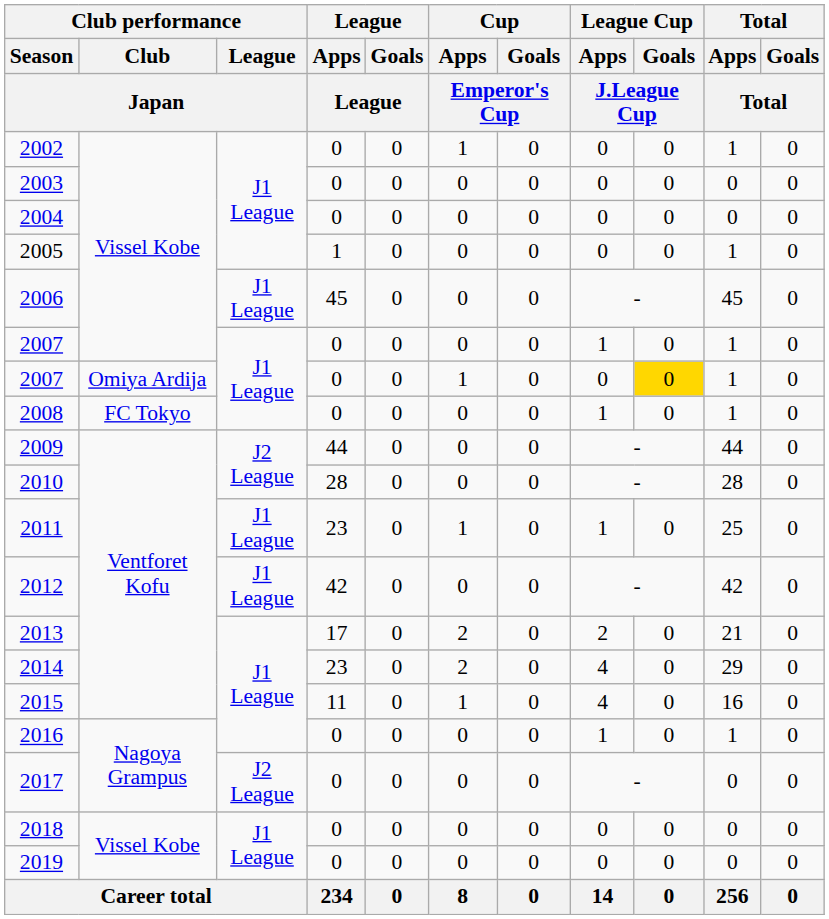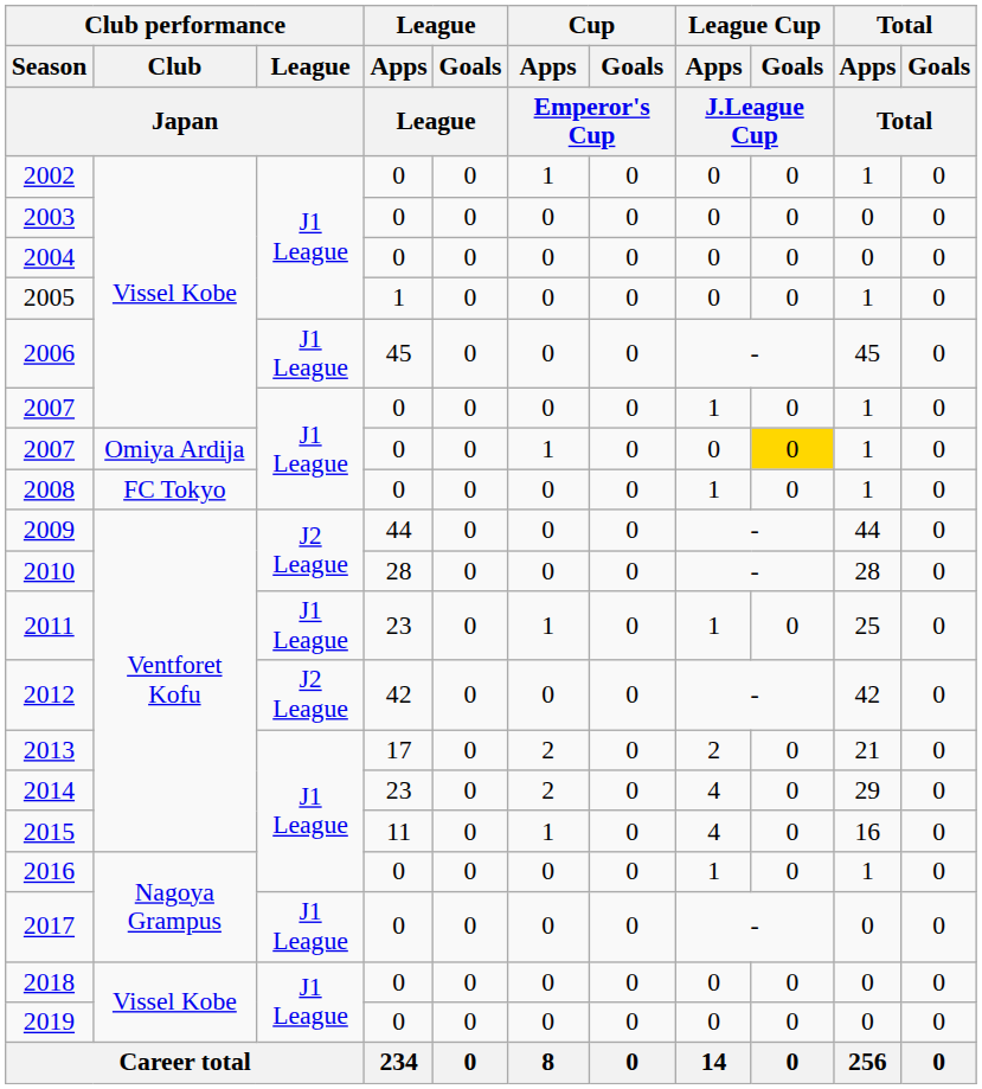 <table class="wikitable" style="text-align:center;">
 <tr>
 <th colspan=3>Club performance</th>
 <th colspan=2>League</th>
 <th colspan=2>Cup</th>
 <th colspan=2>League Cup</th>
 <th colspan=2>Total</th>
 </tr>
 <tr>
 <th>Season</th>
 <th>Club</th>
 <th>League</th>
 <th>Apps</th>
 <th>Goals</th>
 <th>Apps</th>
 <th>Goals</th>
 <th>Apps</th>
 <th>Goals</th>
 <th>Apps</th>
 <th>Goals</th>
 </tr>
 <tr>
 <th colspan=3>Japan</th>
 <th colspan=2>League</th>
 <th colspan=2><a href='#'>Emperor's Cup</a></th>
 <th colspan=2><a href='#'>J.League Cup</a></th>
 <th colspan=2>Total</th>
 </tr>
 <tr>
 <td><a href='#'>2002</a></td>
 <td rowspan="6"><a href='#'>Vissel Kobe</a></td>
 <td rowspan="4"><a href='#'>J1 League</a></td>
 <td>0</td>
 <td>0</td>
 <td>1</td>
 <td>0</td>
 <td>0</td>
 <td>0</td>
 <td>1</td>
 <td>0</td>
 </tr>
 <tr>
 <td><a href='#'>2003</a></td>
 <td>0</td>
 <td>0</td>
 <td>0</td>
 <td>0</td>
 <td>0</td>
 <td>0</td>
 <td>0</td>
 <td>0</td>
 </tr>
 <tr>
 <td><a href='#'>2004</a></td>
 <td>0</td>
 <td>0</td>
 <td>0</td>
 <td>0</td>
 <td>0</td>
 <td>0</td>
 <td>0</td>
 <td>0</td>
 </tr>
 <tr>
 <td>2005</td>
 <td>1</td>
 <td>0</td>
 <td>0</td>
 <td>0</td>
 <td>0</td>
 <td>0</td>
 <td>1</td>
 <td>0</td>
 </tr>
 <tr>
 <td><a href='#'>2006</a></td>
 <td><a href='#'>J1 League</a></td>
 <td>45</td>
 <td>0</td>
 <td>0</td>
 <td>0</td>
 <td colspan="2">-</td>
 <td>45</td>
 <td>0</td>
 </tr>
 <tr>
 <td><a href='#'>2007</a></td>
 <td rowspan="3"><a href='#'>J1 League</a></td>
 <td>0</td>
 <td>0</td>
 <td>0</td>
 <td>0</td>
 <td>1</td>
 <td>0</td>
 <td>1</td>
 <td>0</td>
 </tr>
 <tr>
 <td><a href='#'>2007</a></td>
 <td><a href='#'>Omiya Ardija</a></td>
 <td>0</td>
 <td>0</td>
 <td>1</td>
 <td>0</td>
 <td>0</td>
 <td style="background: gold;">0</td>
 <td>1</td>
 <td>0</td>
 </tr>
 <tr>
 <td><a href='#'>2008</a></td>
 <td><a href='#'>FC Tokyo</a></td>
 <td>0</td>
 <td>0</td>
 <td>0</td>
 <td>0</td>
 <td>1</td>
 <td>0</td>
 <td>1</td>
 <td>0</td>
 </tr>
 <tr>
 <td><a href='#'>2009</a></td>
 <td rowspan="7"><a href='#'>Ventforet Kofu</a></td>
 <td rowspan="2"><a href='#'>J2 League</a></td>
 <td>44</td>
 <td>0</td>
 <td>0</td>
 <td>0</td>
 <td colspan="2">-</td>
 <td>44</td>
 <td>0</td>
 </tr>
 <tr>
 <td><a href='#'>2010</a></td>
 <td>28</td>
 <td>0</td>
 <td>0</td>
 <td>0</td>
 <td colspan="2">-</td>
 <td>28</td>
 <td>0</td>
 </tr>
 <tr>
 <td><a href='#'>2011</a></td>
 <td><a href='#'>J1 League</a></td>
 <td>23</td>
 <td>0</td>
 <td>1</td>
 <td>0</td>
 <td>1</td>
 <td>0</td>
 <td>25</td>
 <td>0</td>
 </tr>
 <tr>
 <td><a href='#'>2012</a></td>
-<td><a href='#'>J1 League</a></td>
+<td><a href='#'>J2 League</a></td>
 <td>42</td>
 <td>0</td>
 <td>0</td>
 <td>0</td>
 <td colspan="2">-</td>
 <td>42</td>
 <td>0</td>
 </tr>
 <tr>
 <td><a href='#'>2013</a></td>
 <td rowspan="4"><a href='#'>J1 League</a></td>
 <td>17</td>
 <td>0</td>
 <td>2</td>
 <td>0</td>
 <td>2</td>
 <td>0</td>
 <td>21</td>
 <td>0</td>
 </tr>
 <tr>
 <td><a href='#'>2014</a></td>
 <td>23</td>
 <td>0</td>
 <td>2</td>
 <td>0</td>
 <td>4</td>
 <td>0</td>
 <td>29</td>
 <td>0</td>
 </tr>
 <tr>
 <td><a href='#'>2015</a></td>
 <td>11</td>
 <td>0</td>
 <td>1</td>
 <td>0</td>
 <td>4</td>
 <td>0</td>
 <td>16</td>
 <td>0</td>
 </tr>
 <tr>
 <td><a href='#'>2016</a></td>
 <td rowspan="2"><a href='#'>Nagoya Grampus</a></td>
 <td>0</td>
 <td>0</td>
 <td>0</td>
 <td>0</td>
 <td>1</td>
 <td>0</td>
 <td>1</td>
 <td>0</td>
 </tr>
 <tr>
 <td><a href='#'>2017</a></td>
-<td><a href='#'>J2 League</a></td>
+<td><a href='#'>J1 League</a></td>
 <td>0</td>
 <td>0</td>
 <td>0</td>
 <td>0</td>
 <td colspan="2">-</td>
 <td>0</td>
 <td>0</td>
 </tr>
 <tr>
 <td><a href='#'>2018</a></td>
 <td rowspan="2"><a href='#'>Vissel Kobe</a></td>
 <td rowspan="2"><a href='#'>J1 League</a></td>
 <td>0</td>
 <td>0</td>
 <td>0</td>
 <td>0</td>
 <td>0</td>
 <td>0</td>
 <td>0</td>
 <td>0</td>
 </tr>
 <tr>
 <td><a href='#'>2019</a></td>
 <td>0</td>
 <td>0</td>
 <td>0</td>
 <td>0</td>
 <td>0</td>
 <td>0</td>
 <td>0</td>
 <td>0</td>
 </tr>
 <tr>
 <th colspan=3>Career total</th>
 <th>234</th>
 <th>0</th>
 <th>8</th>
 <th>0</th>
 <th>14</th>
 <th>0</th>
 <th>256</th>
 <th>0</th>
 </tr>
 </table>
